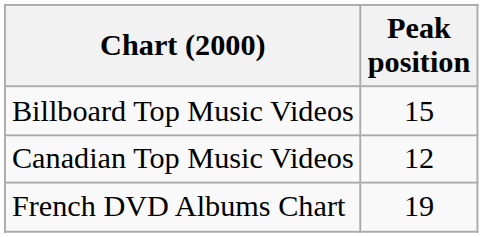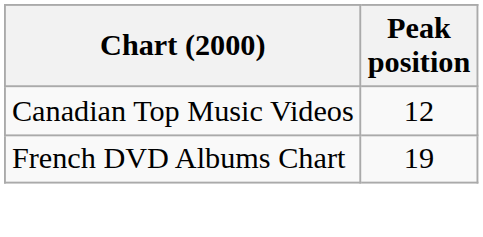 <table class="wikitable sortable">
 <tr>
 <th>Chart (2000)</th>
 <th>Peak<br>position</th>
-</tr>
-<tr>
-<td>Billboard Top Music Videos</td>
-<td style="text-align:center;">15</td>
 </tr>
 <tr>
 <td>Canadian Top Music Videos</td>
 <td style="text-align:center;">12</td>
 </tr>
 <tr>
 <td>French DVD Albums Chart</td>
 <td style="text-align:center;">19</td>
 </tr>
 </table>
